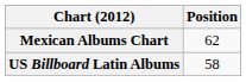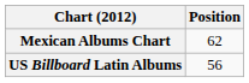 <table class="wikitable sortable plainrowheaders">
 <tr>
 <th scope="col">Chart (2012)</th>
 <th scope="col">Position</th>
 </tr>
 <tr>
 <th scope="row">Mexican Albums Chart</th>
 <td style="text-align: center;">62</td>
 </tr>
 <tr>
 <th scope="row">US <em>Billboard</em> Latin Albums</th>
-<td style="text-align: center;">58</td>
+<td style="text-align: center;">56</td>
 </tr>
 </table>
